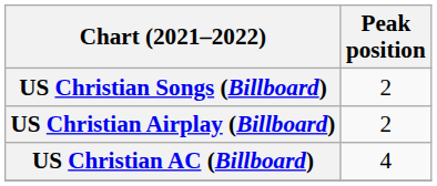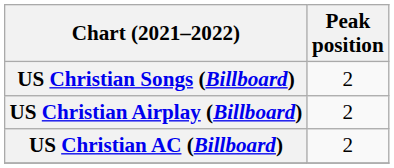 <table class="wikitable sortable plainrowheaders" style="text-align:center">
 <tr>
 <th scope="col">Chart (2021–2022)</th>
 <th scope="col">Peak<br> position</th>
 </tr>
 <tr>
 <th scope="row">US <a href='#'>Christian Songs</a> (<a href='#'><em>Billboard</em></a>)</th>
 <td>2</td>
 </tr>
 <tr>
 <th scope="row">US <a href='#'>Christian Airplay</a> (<a href='#'><em>Billboard</em></a>)</th>
 <td>2</td>
 </tr>
 <tr>
 <th scope="row">US <a href='#'>Christian AC</a> (<em><a href='#'>Billboard</a></em>)</th>
-<td>4</td>
+<td>2</td>
 </tr>
 <tr>
 </tr>
 </table>
